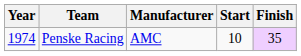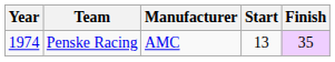 <table class="wikitable" style="font-size: 90%;">
 <tr>
 <th>Year</th>
 <th>Team</th>
 <th>Manufacturer</th>
 <th>Start</th>
 <th>Finish</th>
 </tr>
 <tr>
 <td><a href='#'>1974</a></td>
 <td><a href='#'>Penske Racing</a></td>
 <td><a href='#'>AMC</a></td>
-<td align=center>10</td>
+<td align=center>13</td>
 <td align=center style="background:#EFCFFF;">35</td>
 </tr>
 </table>
